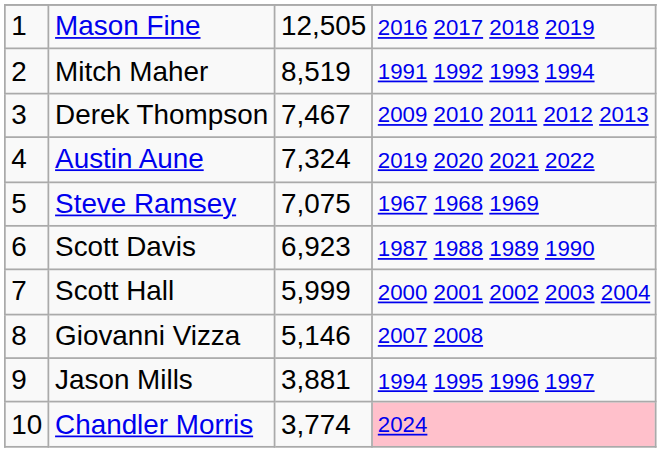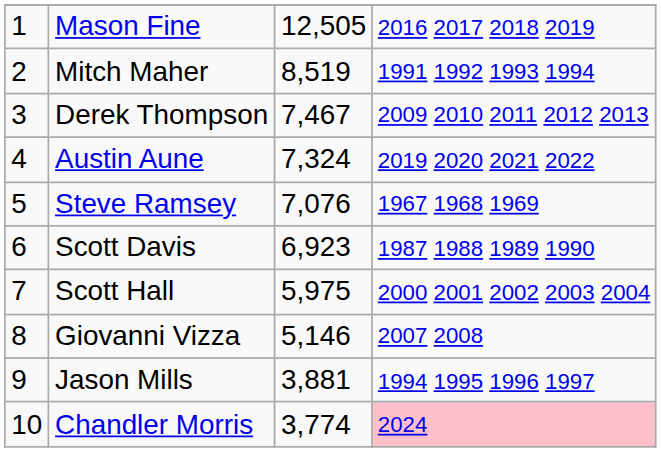 <table class="wikitable">
 <tr>
 </tr>
 <tr>
 <td>1</td>
 <td><a href='#'>Mason Fine</a></td>
 <td>12,505</td>
 <td style="font-size:80%;"><a href='#'>2016</a> <a href='#'>2017</a> <a href='#'>2018</a> <a href='#'>2019</a></td>
 </tr>
 <tr>
 <td>2</td>
 <td>Mitch Maher</td>
 <td>8,519</td>
 <td style="font-size:80%;"><a href='#'>1991</a> <a href='#'>1992</a> <a href='#'>1993</a> <a href='#'>1994</a></td>
 </tr>
 <tr>
 <td>3</td>
 <td>Derek Thompson</td>
 <td>7,467</td>
 <td style="font-size:80%;"><a href='#'>2009</a> <a href='#'>2010</a> <a href='#'>2011</a> <a href='#'>2012</a> <a href='#'>2013</a></td>
 </tr>
 <tr>
 <td>4</td>
 <td><a href='#'>Austin Aune</a></td>
 <td>7,324</td>
 <td style="font-size:80%;"><a href='#'>2019</a> <a href='#'>2020</a> <a href='#'>2021</a> <a href='#'>2022</a></td>
 </tr>
 <tr>
 <td>5</td>
 <td><a href='#'>Steve Ramsey</a></td>
-<td>7,075</td>
+<td>7,076</td>
 <td style="font-size:80%;"><a href='#'>1967</a> <a href='#'>1968</a> <a href='#'>1969</a></td>
 </tr>
 <tr>
 <td>6</td>
 <td>Scott Davis</td>
 <td>6,923</td>
 <td style="font-size:80%;"><a href='#'>1987</a> <a href='#'>1988</a> <a href='#'>1989</a> <a href='#'>1990</a></td>
 </tr>
 <tr>
 <td>7</td>
 <td>Scott Hall</td>
-<td>5,999</td>
+<td>5,975</td>
 <td style="font-size:80%;"><a href='#'>2000</a> <a href='#'>2001</a> <a href='#'>2002</a> <a href='#'>2003</a> <a href='#'>2004</a></td>
 </tr>
 <tr>
 <td>8</td>
 <td>Giovanni Vizza</td>
 <td>5,146</td>
 <td style="font-size:80%;"><a href='#'>2007</a> <a href='#'>2008</a></td>
 </tr>
 <tr>
 <td>9</td>
 <td>Jason Mills</td>
 <td>3,881</td>
 <td style="font-size:80%;"><a href='#'>1994</a> <a href='#'>1995</a> <a href='#'>1996</a> <a href='#'>1997</a></td>
 </tr>
 <tr>
 <td>10</td>
 <td><a href='#'>Chandler Morris</a></td>
 <td>3,774</td>
 <td style="background: pink; font-size:80%;"><a href='#'>2024</a></td>
 </tr>
 </table>
